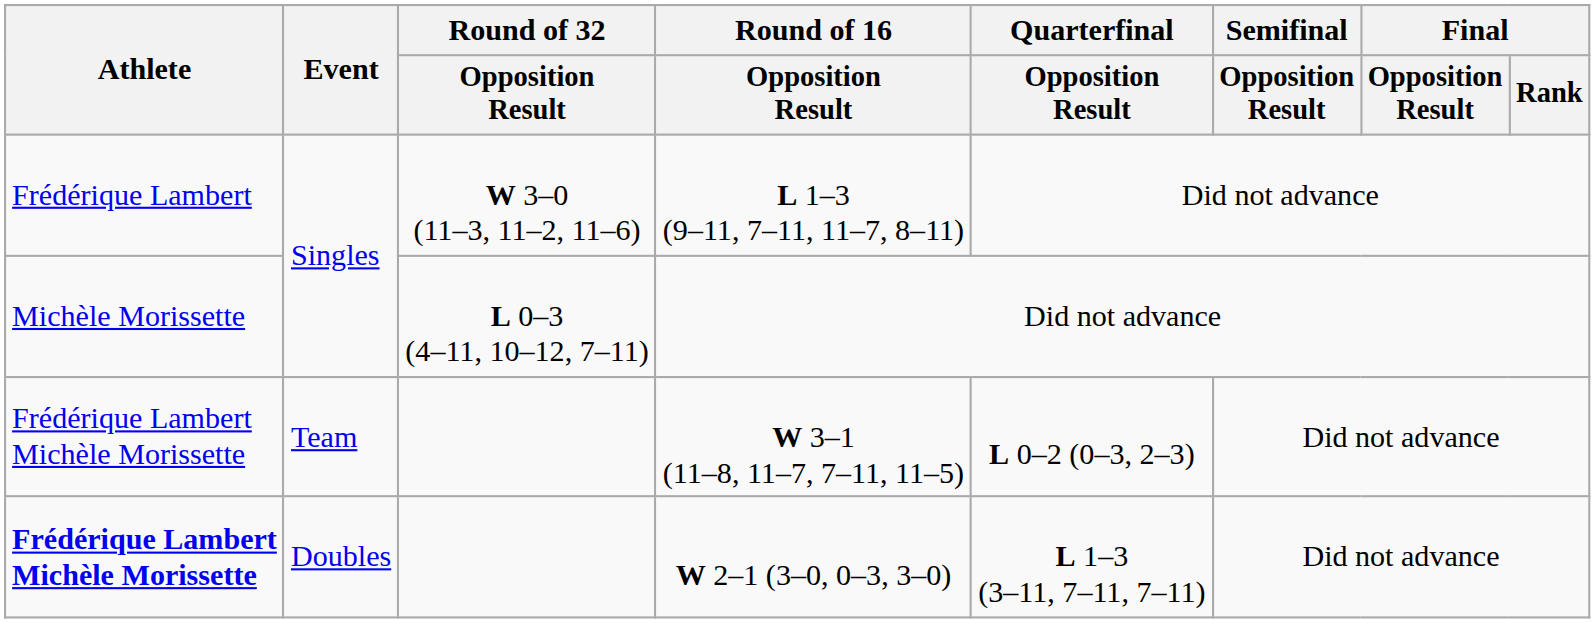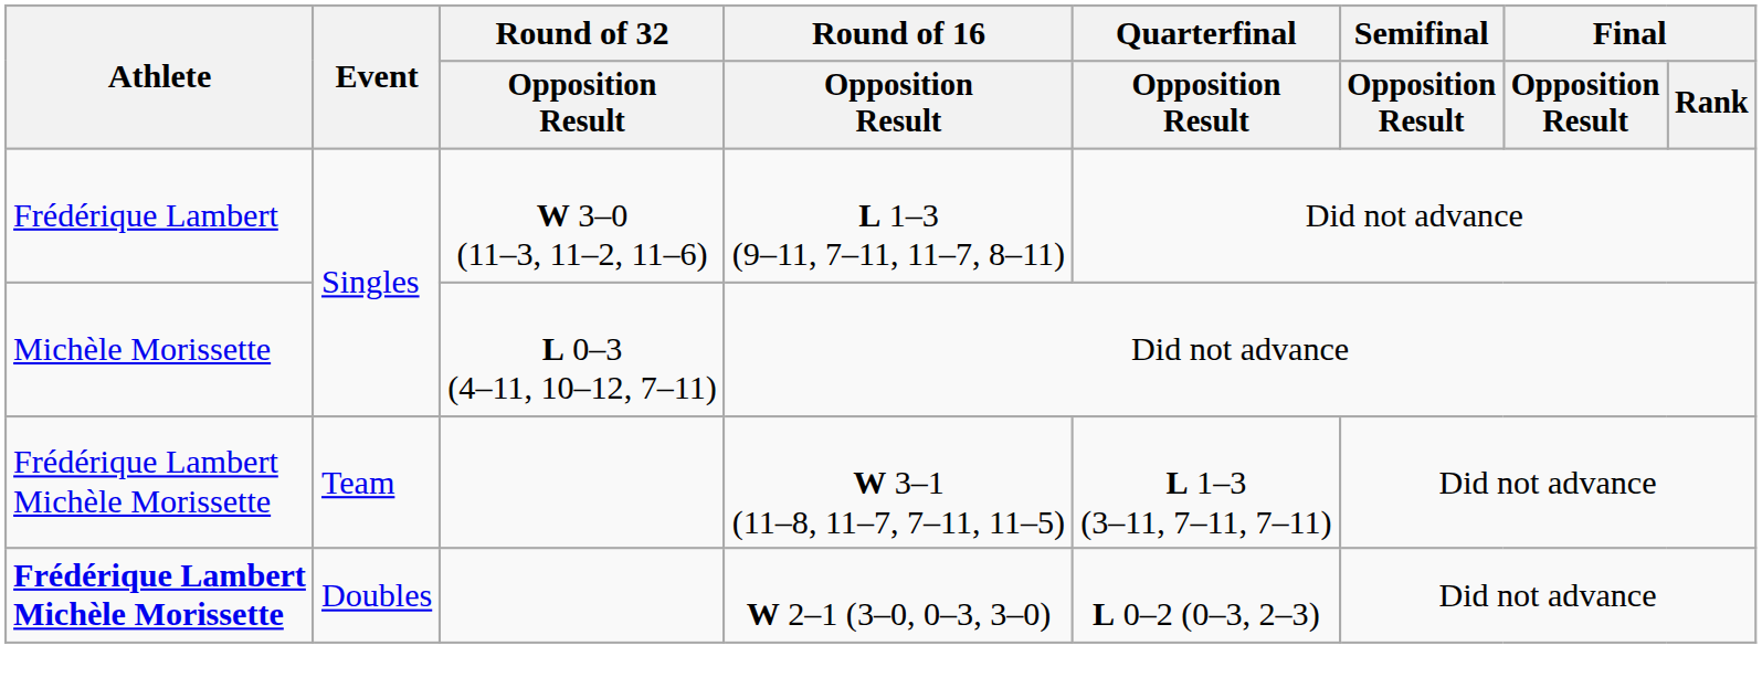 <table class=wikitable style=font-size:90%;text-align:center>
 <tr>
 <th rowspan=2>Athlete</th>
 <th rowspan=2>Event</th>
 <th>Round of 32</th>
 <th>Round of 16</th>
 <th>Quarterfinal</th>
 <th>Semifinal</th>
 <th colspan=2>Final</th>
 </tr>
 <tr style=font-size:95%>
 <th>Opposition<br>Result</th>
 <th>Opposition<br>Result</th>
 <th>Opposition<br>Result</th>
 <th>Opposition<br>Result</th>
 <th>Opposition<br>Result</th>
 <th>Rank</th>
 </tr>
 <tr>
 <td align=left><a href='#'>Frédérique Lambert</a></td>
 <td align=left rowspan=2><a href='#'>Singles</a></td>
 <td><br><strong>W</strong> 3–0<br>(11–3, 11–2, 11–6)</td>
 <td><br><strong>L</strong> 1–3<br>(9–11, 7–11, 11–7, 8–11)</td>
 <td colspan=4>Did not advance</td>
 </tr>
 <tr>
 <td align=left><a href='#'>Michèle Morissette</a></td>
 <td><br><strong>L</strong> 0–3<br>(4–11, 10–12, 7–11)</td>
 <td colspan=5>Did not advance</td>
 </tr>
 <tr>
 <td align=left><a href='#'>Frédérique Lambert</a><br><a href='#'>Michèle Morissette</a></td>
 <td align=left><a href='#'>Team</a></td>
 <td></td>
 <td><br><strong>W</strong> 3–1<br>(11–8, 11–7, 7–11, 11–5)</td>
-<td><br><strong>L</strong> 0–2 (0–3, 2–3)</td>
+<td><br><strong>L</strong> 1–3<br>(3–11, 7–11, 7–11)</td>
 <td colspan=3>Did not advance</td>
 </tr>
 <tr>
 <td align=left><strong><a href='#'>Frédérique Lambert</a><br><a href='#'>Michèle Morissette</a></strong></td>
 <td align=left><a href='#'>Doubles</a></td>
 <td></td>
 <td><br><strong>W</strong> 2–1 (3–0, 0–3, 3–0)</td>
-<td><br><strong>L</strong> 1–3<br>(3–11, 7–11, 7–11)</td>
+<td><br><strong>L</strong> 0–2 (0–3, 2–3)</td>
 <td colspan=3>Did not advance</td>
 </tr>
 </table>
